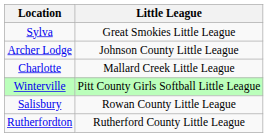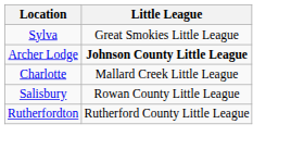 <table class="wikitable">
 <tr>
 <th>Location</th>
 <th>Little League</th>
 </tr>
 <tr>
 <td align=center><a href='#'>Sylva</a></td>
 <td align=center>Great Smokies Little League</td>
 </tr>
 <tr>
 <td align=center><a href='#'>Archer Lodge</a></td>
-<td align=center>Johnson County Little League</td>
+<td align=center><strong>Johnson County Little League</strong></td>
 </tr>
 <tr>
 <td align=center><a href='#'>Charlotte</a></td>
 <td align=center>Mallard Creek Little League</td>
-</tr>
-<tr bgcolor=#bbffbb>
-<td align=center><a href='#'>Winterville</a></td>
-<td align=center>Pitt County Girls Softball Little League</td>
 </tr>
 <tr>
 <td align=center><a href='#'>Salisbury</a></td>
 <td align=center>Rowan County Little League</td>
 </tr>
 <tr>
 <td align=center><a href='#'>Rutherfordton</a></td>
 <td align=center>Rutherford County Little League</td>
 </tr>
 </table>
